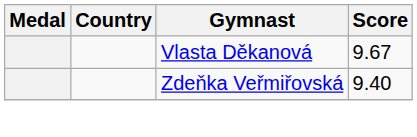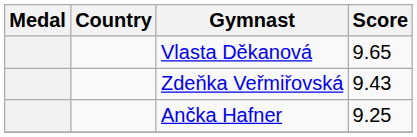 <table class="wikitable">
 <tr>
 <th>Medal</th>
 <th>Country</th>
 <th>Gymnast</th>
 <th>Score</th>
 </tr>
 <tr>
 <th></th>
 <td></td>
 <td><a href='#'>Vlasta Děkanová</a></td>
-<td>9.67</td>
+<td>9.65</td>
 </tr>
 <tr>
 <th></th>
 <td></td>
 <td><a href='#'>Zdeňka Veřmiřovská</a></td>
-<td>9.40</td>
+<td>9.43</td>
+</tr>
+<tr>
+<th></th>
+<td></td>
+<td><a href='#'>Ančka Hafner</a></td>
+<td>9.25</td>
 </tr>
 <tr>
 </tr>
 </table>
